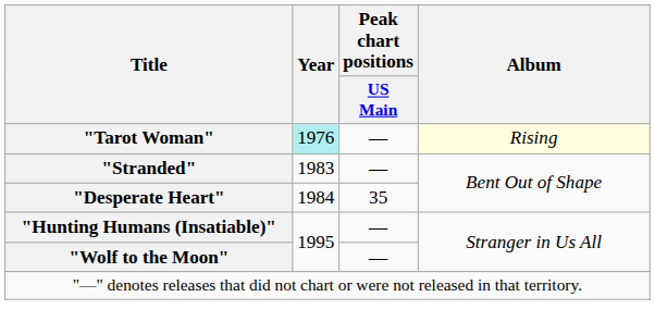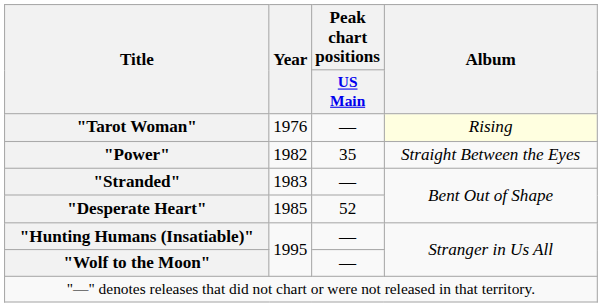 <table class="wikitable plainrowheaders" style="text-align:center;">
 <tr>
 <th rowspan="2" scope="col" style="width:15em;">Title</th>
 <th rowspan="2" scope="col" style="width:2em;">Year</th>
 <th>Peak chart positions</th>
 <th rowspan="2" style="width:12em;">Album</th>
 </tr>
 <tr>
 <th scope="col" style="width:2em;font-size:90%;"><a href='#'>US<br>Main</a><br></th>
 </tr>
 <tr>
 <th scope="row">"Tarot Woman" </th>
-<td style="background: paleturquoise;">1976</td>
+<td>1976</td>
 <td>—</td>
 <td style="background: lightyellow;"><em>Rising</em></td>
+</tr>
+<tr>
+<th scope="row">"Power" </th>
+<td>1982</td>
+<td>35</td>
+<td><em>Straight Between the Eyes</em></td>
 </tr>
 <tr>
 <th scope="row">"Stranded" </th>
 <td>1983</td>
 <td>—</td>
 <td rowspan="2"><em>Bent Out of Shape</em></td>
 </tr>
 <tr>
 <th scope="row">"Desperate Heart" </th>
-<td>1984</td>
-<td>35</td>
+<td>1985</td>
+<td>52</td>
 </tr>
 <tr>
 <th scope="row">"Hunting Humans (Insatiable)" </th>
 <td rowspan="2">1995</td>
 <td>—</td>
 <td rowspan="2"><em>Stranger in Us All</em></td>
 </tr>
 <tr>
 <th scope="row">"Wolf to the Moon" </th>
 <td>—</td>
 </tr>
 <tr>
 <td colspan="4" style="font-size:90%">"—" denotes releases that did not chart or were not released in that territory.</td>
 </tr>
 </table>
